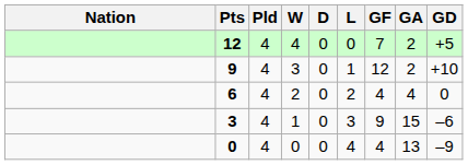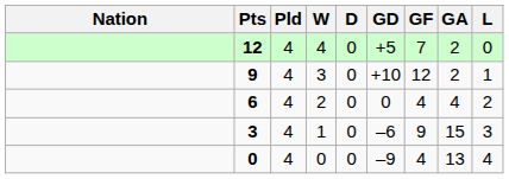 <table class="wikitable" style="text-align: center;">
 <tr>
 <th width=200>Nation</th>
 <th width=20>Pts</th>
 <th width=20>Pld</th>
 <th width=20>W</th>
 <th width=20>D</th>
-<th width=20>L</th>
+<th width=20>GD</th>
 <th width=20>GF</th>
 <th width=20>GA</th>
-<th width=20>GD</th>
+<th width=20>L</th>
 </tr>
 <tr style="background:#ccffcc">
 <td style="text-align:left"></td>
 <td><strong>12</strong></td>
 <td>4</td>
 <td>4</td>
 <td>0</td>
-<td>0</td>
+<td>+5</td>
 <td>7</td>
 <td>2</td>
-<td>+5</td>
+<td>0</td>
 </tr>
 <tr>
 <td style="text-align:left"></td>
 <td><strong>9</strong></td>
 <td>4</td>
 <td>3</td>
 <td>0</td>
-<td>1</td>
+<td>+10</td>
 <td>12</td>
 <td>2</td>
-<td>+10</td>
+<td>1</td>
 </tr>
 <tr>
 <td style="text-align:left"></td>
 <td><strong>6</strong></td>
 <td>4</td>
 <td>2</td>
 <td>0</td>
-<td>2</td>
+<td>0</td>
 <td>4</td>
 <td>4</td>
-<td>0</td>
+<td>2</td>
 </tr>
 <tr>
 <td style="text-align:left"></td>
 <td><strong>3</strong></td>
 <td>4</td>
 <td>1</td>
 <td>0</td>
-<td>3</td>
+<td>–6</td>
 <td>9</td>
 <td>15</td>
-<td>–6</td>
+<td>3</td>
 </tr>
 <tr>
 <td style="text-align:left"></td>
 <td><strong>0</strong></td>
 <td>4</td>
 <td>0</td>
 <td>0</td>
-<td>4</td>
+<td>–9</td>
 <td>4</td>
 <td>13</td>
-<td>–9</td>
+<td>4</td>
 </tr>
 </table>
